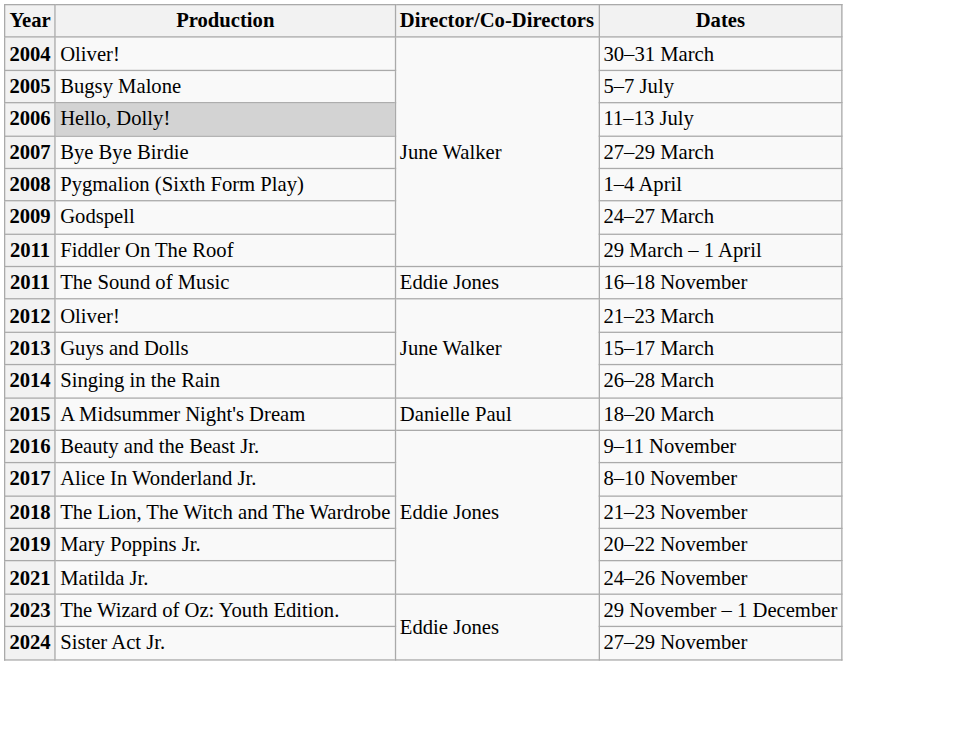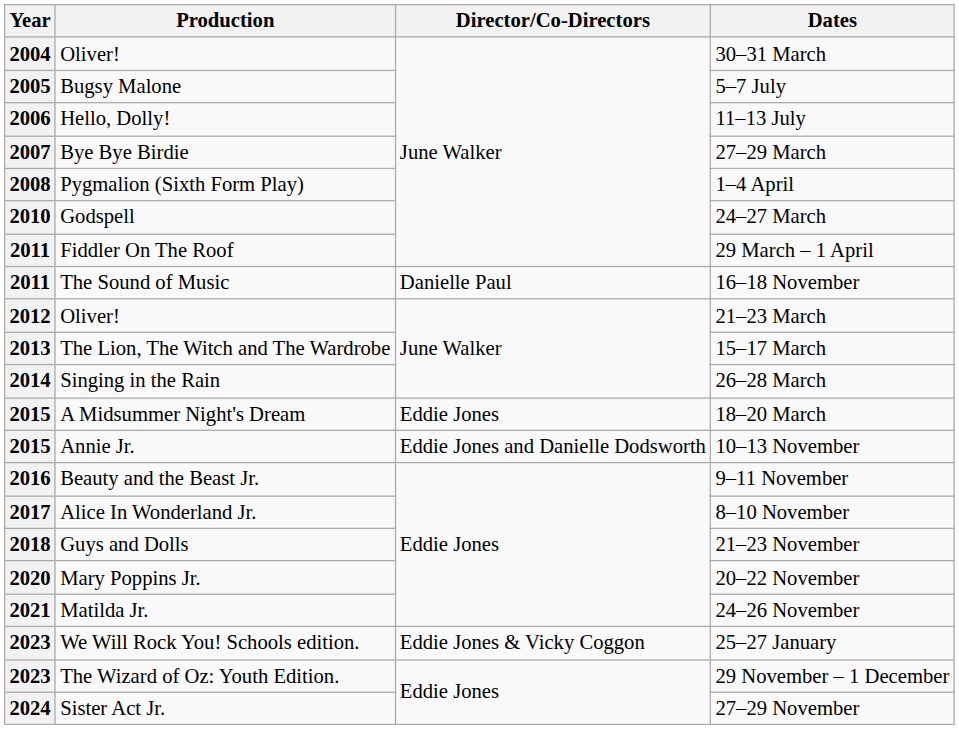 <table class="wikitable sortable">
 <tr>
 <th>Year</th>
 <th>Production</th>
 <th>Director/Co-Directors</th>
 <th>Dates</th>
 </tr>
 <tr>
 <th><strong>2004</strong></th>
 <td>Oliver!</td>
 <td rowspan=7>June Walker</td>
 <td>30–31 March</td>
 </tr>
 <tr>
 <th><strong>2005</strong></th>
 <td>Bugsy Malone</td>
 <td>5–7 July</td>
 </tr>
 <tr>
 <th><strong>2006</strong></th>
-<td style="background: lightgrey;">Hello, Dolly!</td>
+<td>Hello, Dolly!</td>
 <td>11–13 July</td>
 </tr>
 <tr>
 <th><strong>2007</strong></th>
 <td>Bye Bye Birdie</td>
 <td>27–29 March</td>
 </tr>
 <tr>
 <th><strong>2008</strong></th>
 <td>Pygmalion (Sixth Form Play)</td>
 <td>1–4 April</td>
 </tr>
 <tr>
-<th><strong>2009</strong></th>
+<th><strong>2010</strong></th>
 <td>Godspell</td>
 <td>24–27 March</td>
 </tr>
 <tr>
 <th><strong>2011</strong></th>
 <td>Fiddler On The Roof</td>
 <td>29 March – 1 April</td>
 </tr>
 <tr>
 <th><strong>2011</strong></th>
 <td>The Sound of Music</td>
-<td rowspan=1>Eddie Jones</td>
+<td rowspan=1>Danielle Paul</td>
 <td>16–18 November</td>
 </tr>
 <tr>
 <th><strong>2012</strong></th>
 <td>Oliver!</td>
 <td rowspan=3>June Walker</td>
 <td>21–23 March</td>
 </tr>
 <tr>
 <th><strong>2013</strong></th>
-<td>Guys and Dolls</td>
+<td>The Lion, The Witch and The Wardrobe</td>
 <td>15–17 March</td>
 </tr>
 <tr>
 <th><strong>2014</strong></th>
 <td>Singing in the Rain</td>
 <td>26–28 March</td>
 </tr>
 <tr>
 <th><strong>2015</strong></th>
 <td>A Midsummer Night's Dream</td>
-<td rowspan=1>Danielle Paul</td>
+<td rowspan=1>Eddie Jones</td>
 <td>18–20 March</td>
+</tr>
+<tr>
+<th><strong>2015</strong></th>
+<td>Annie Jr.</td>
+<td rowspan=1>Eddie Jones and Danielle Dodsworth</td>
+<td>10–13 November</td>
 </tr>
 <tr>
 <th><strong>2016</strong></th>
 <td>Beauty and the Beast Jr.</td>
 <td rowspan=5>Eddie Jones</td>
 <td>9–11 November</td>
 </tr>
 <tr>
 <th><strong>2017</strong></th>
 <td>Alice In Wonderland Jr.</td>
 <td>8–10 November</td>
 </tr>
 <tr>
 <th>2018</th>
-<td>The Lion, The Witch and The Wardrobe</td>
+<td>Guys and Dolls</td>
 <td>21–23 November</td>
 </tr>
 <tr>
-<th>2019</th>
+<th>2020</th>
 <td>Mary Poppins Jr.</td>
 <td>20–22 November</td>
 </tr>
 <tr>
 <th>2021</th>
 <td>Matilda Jr.</td>
 <td>24–26 November</td>
+</tr>
+<tr>
+<th>2023</th>
+<td>We Will Rock You! Schools edition.</td>
+<td rowspan=1>Eddie Jones & Vicky Coggon</td>
+<td>25–27 January</td>
 </tr>
 <tr>
 <th>2023</th>
 <td>The Wizard of Oz: Youth Edition.</td>
 <td rowspan=2>Eddie Jones</td>
 <td>29 November – 1 December</td>
 </tr>
 <tr>
 <th>2024</th>
 <td>Sister Act Jr.</td>
 <td>27–29 November</td>
 </tr>
 </table>
